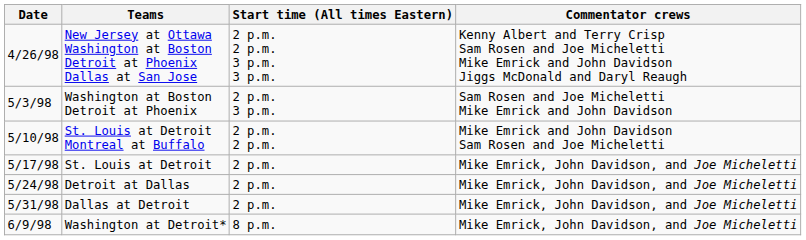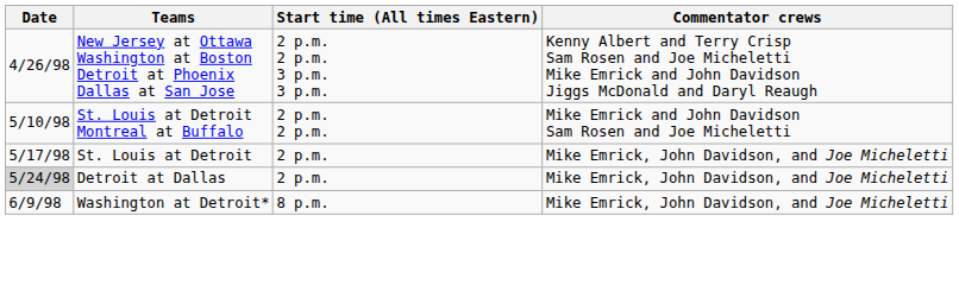 <table class="wikitable">
 <tr>
 <th>Date</th>
 <th>Teams</th>
 <th>Start time (All times Eastern)</th>
 <th>Commentator crews</th>
 </tr>
 <tr>
 <td>4/26/98</td>
 <td><a href='#'>New Jersey</a> at <a href='#'>Ottawa</a><br><a href='#'>Washington</a> at <a href='#'>Boston</a><br><a href='#'>Detroit</a> at <a href='#'>Phoenix</a><br><a href='#'>Dallas</a> at <a href='#'>San Jose</a></td>
 <td>2 p.m.<br>2 p.m.<br>3 p.m.<br>3 p.m.</td>
 <td>Kenny Albert and Terry Crisp<br>Sam Rosen and Joe Micheletti<br>Mike Emrick and John Davidson<br>Jiggs McDonald and Daryl Reaugh</td>
 </tr>
 <tr>
-<td>5/3/98</td>
-<td>Washington at Boston<br>Detroit at Phoenix</td>
-<td>2 p.m.<br>3 p.m.</td>
-<td>Sam Rosen and Joe Micheletti<br>Mike Emrick and John Davidson</td>
-</tr>
-<tr>
 <td>5/10/98</td>
 <td><a href='#'>St. Louis</a> at Detroit<br><a href='#'>Montreal</a> at <a href='#'>Buffalo</a></td>
 <td>2 p.m.<br>2 p.m.</td>
 <td>Mike Emrick and John Davidson<br>Sam Rosen and Joe Micheletti</td>
 </tr>
 <tr>
 <td>5/17/98</td>
 <td>St. Louis at Detroit</td>
 <td>2 p.m.</td>
 <td>Mike Emrick, John Davidson, and <em>Joe Micheletti</em></td>
 </tr>
 <tr>
-<td>5/24/98</td>
+<td style="background: lightgrey;">5/24/98</td>
 <td>Detroit at Dallas</td>
-<td>2 p.m.</td>
-<td>Mike Emrick, John Davidson, and <em>Joe Micheletti</em></td>
-</tr>
-<tr>
-<td>5/31/98</td>
-<td>Dallas at Detroit</td>
 <td>2 p.m.</td>
 <td>Mike Emrick, John Davidson, and <em>Joe Micheletti</em></td>
 </tr>
 <tr>
 <td>6/9/98</td>
 <td>Washington at Detroit*</td>
 <td>8 p.m.</td>
 <td>Mike Emrick, John Davidson, and <em>Joe Micheletti</em></td>
 </tr>
 </table>
